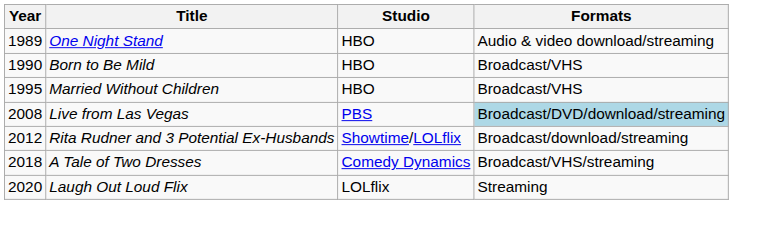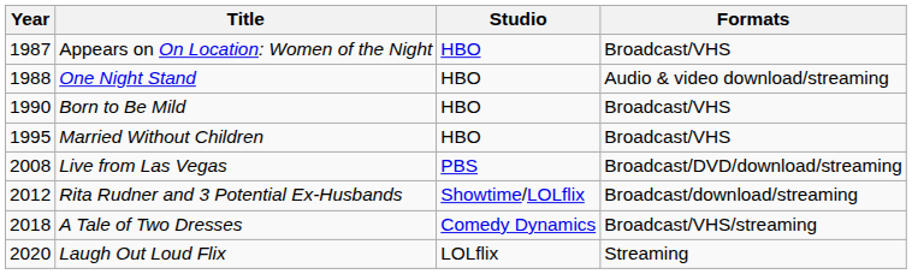 <table class="wikitable sortable">
 <tr>
 <th>Year</th>
 <th>Title</th>
 <th>Studio</th>
 <th>Formats</th>
 </tr>
 <tr>
-<td>1989</td>
+<td>1987</td>
+<td>Appears on <em><a href='#'>On Location</a>: Women of the Night</em></td>
+<td><a href='#'>HBO</a></td>
+<td>Broadcast/VHS</td>
+</tr>
+<tr>
+<td>1988</td>
 <td><em><a href='#'>One Night Stand</a></em></td>
 <td>HBO</td>
 <td>Audio & video download/streaming</td>
 </tr>
 <tr>
 <td>1990</td>
 <td><em>Born to Be Mild</em></td>
 <td>HBO</td>
 <td>Broadcast/VHS</td>
 </tr>
 <tr>
 <td>1995</td>
 <td><em>Married Without Children</em></td>
 <td>HBO</td>
 <td>Broadcast/VHS</td>
 </tr>
 <tr>
 <td>2008</td>
 <td><em>Live from Las Vegas</em></td>
 <td><a href='#'>PBS</a></td>
-<td style="background: lightblue;">Broadcast/DVD/download/streaming</td>
+<td>Broadcast/DVD/download/streaming</td>
 </tr>
 <tr>
 <td>2012</td>
 <td><em>Rita Rudner and 3 Potential Ex-Husbands</em></td>
 <td><a href='#'>Showtime</a>/<a href='#'>LOLflix</a></td>
 <td>Broadcast/download/streaming</td>
 </tr>
 <tr>
 <td>2018</td>
 <td><em>A Tale of Two Dresses</em></td>
 <td><a href='#'>Comedy Dynamics</a></td>
 <td>Broadcast/VHS/streaming</td>
 </tr>
 <tr>
 <td>2020</td>
 <td><em>Laugh Out Loud Flix</em></td>
 <td>LOLflix</td>
 <td>Streaming</td>
 </tr>
 </table>
